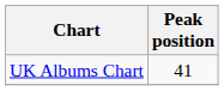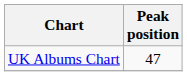 <table class="wikitable">
 <tr>
 <th>Chart</th>
 <th>Peak<br>position</th>
 </tr>
 <tr>
 <td align="left"><a href='#'>UK Albums Chart</a></td>
-<td align="center">41</td>
+<td align="center">47</td>
 </tr>
 <tr>
 </tr>
 </table>
